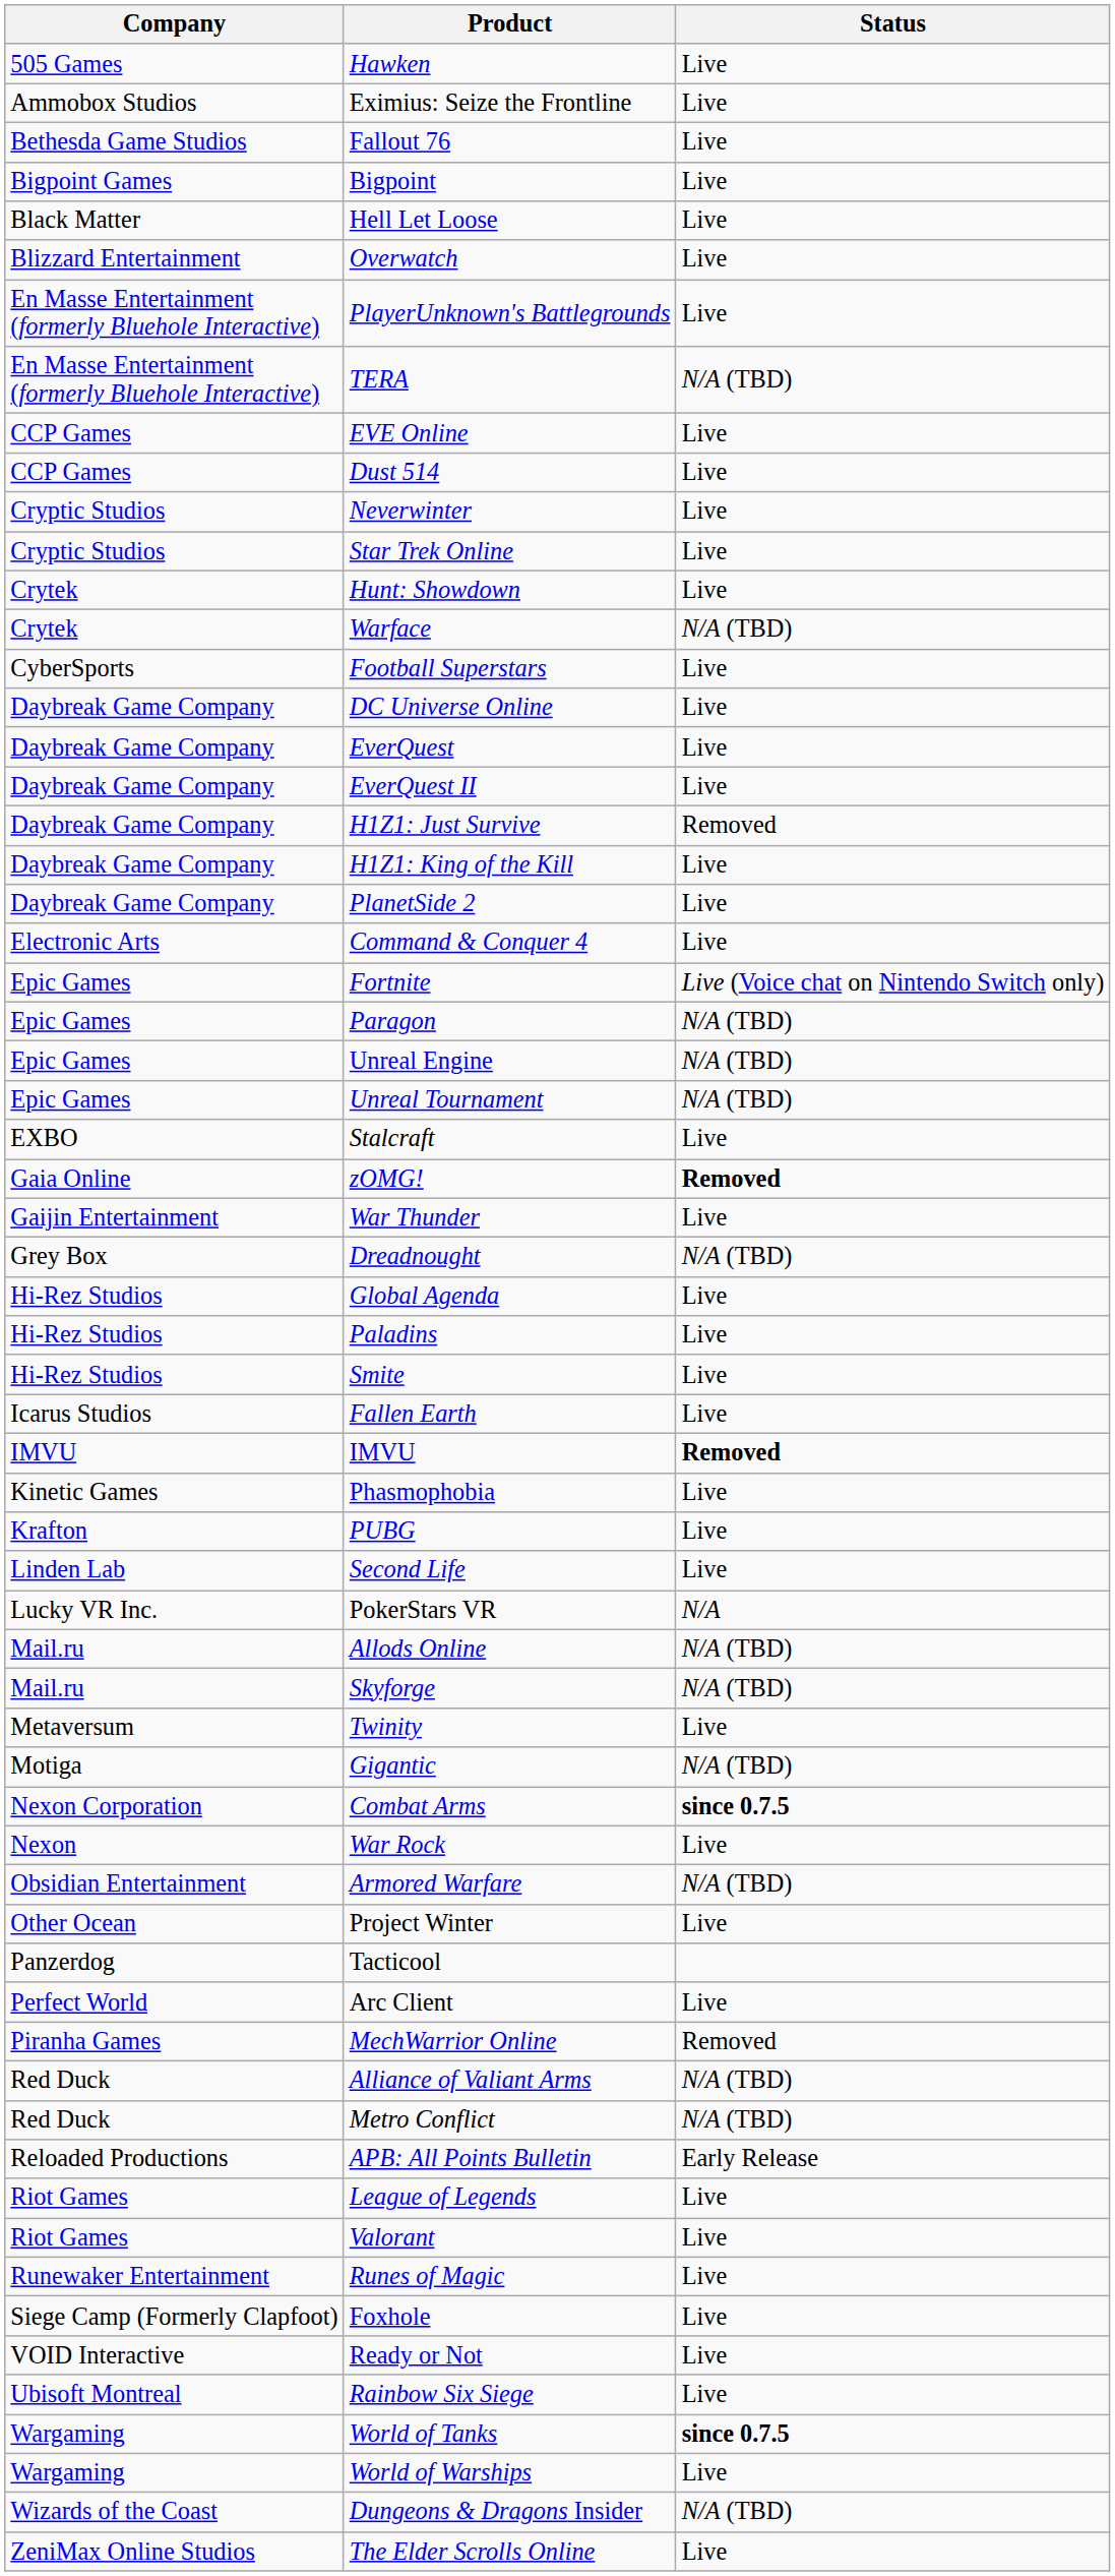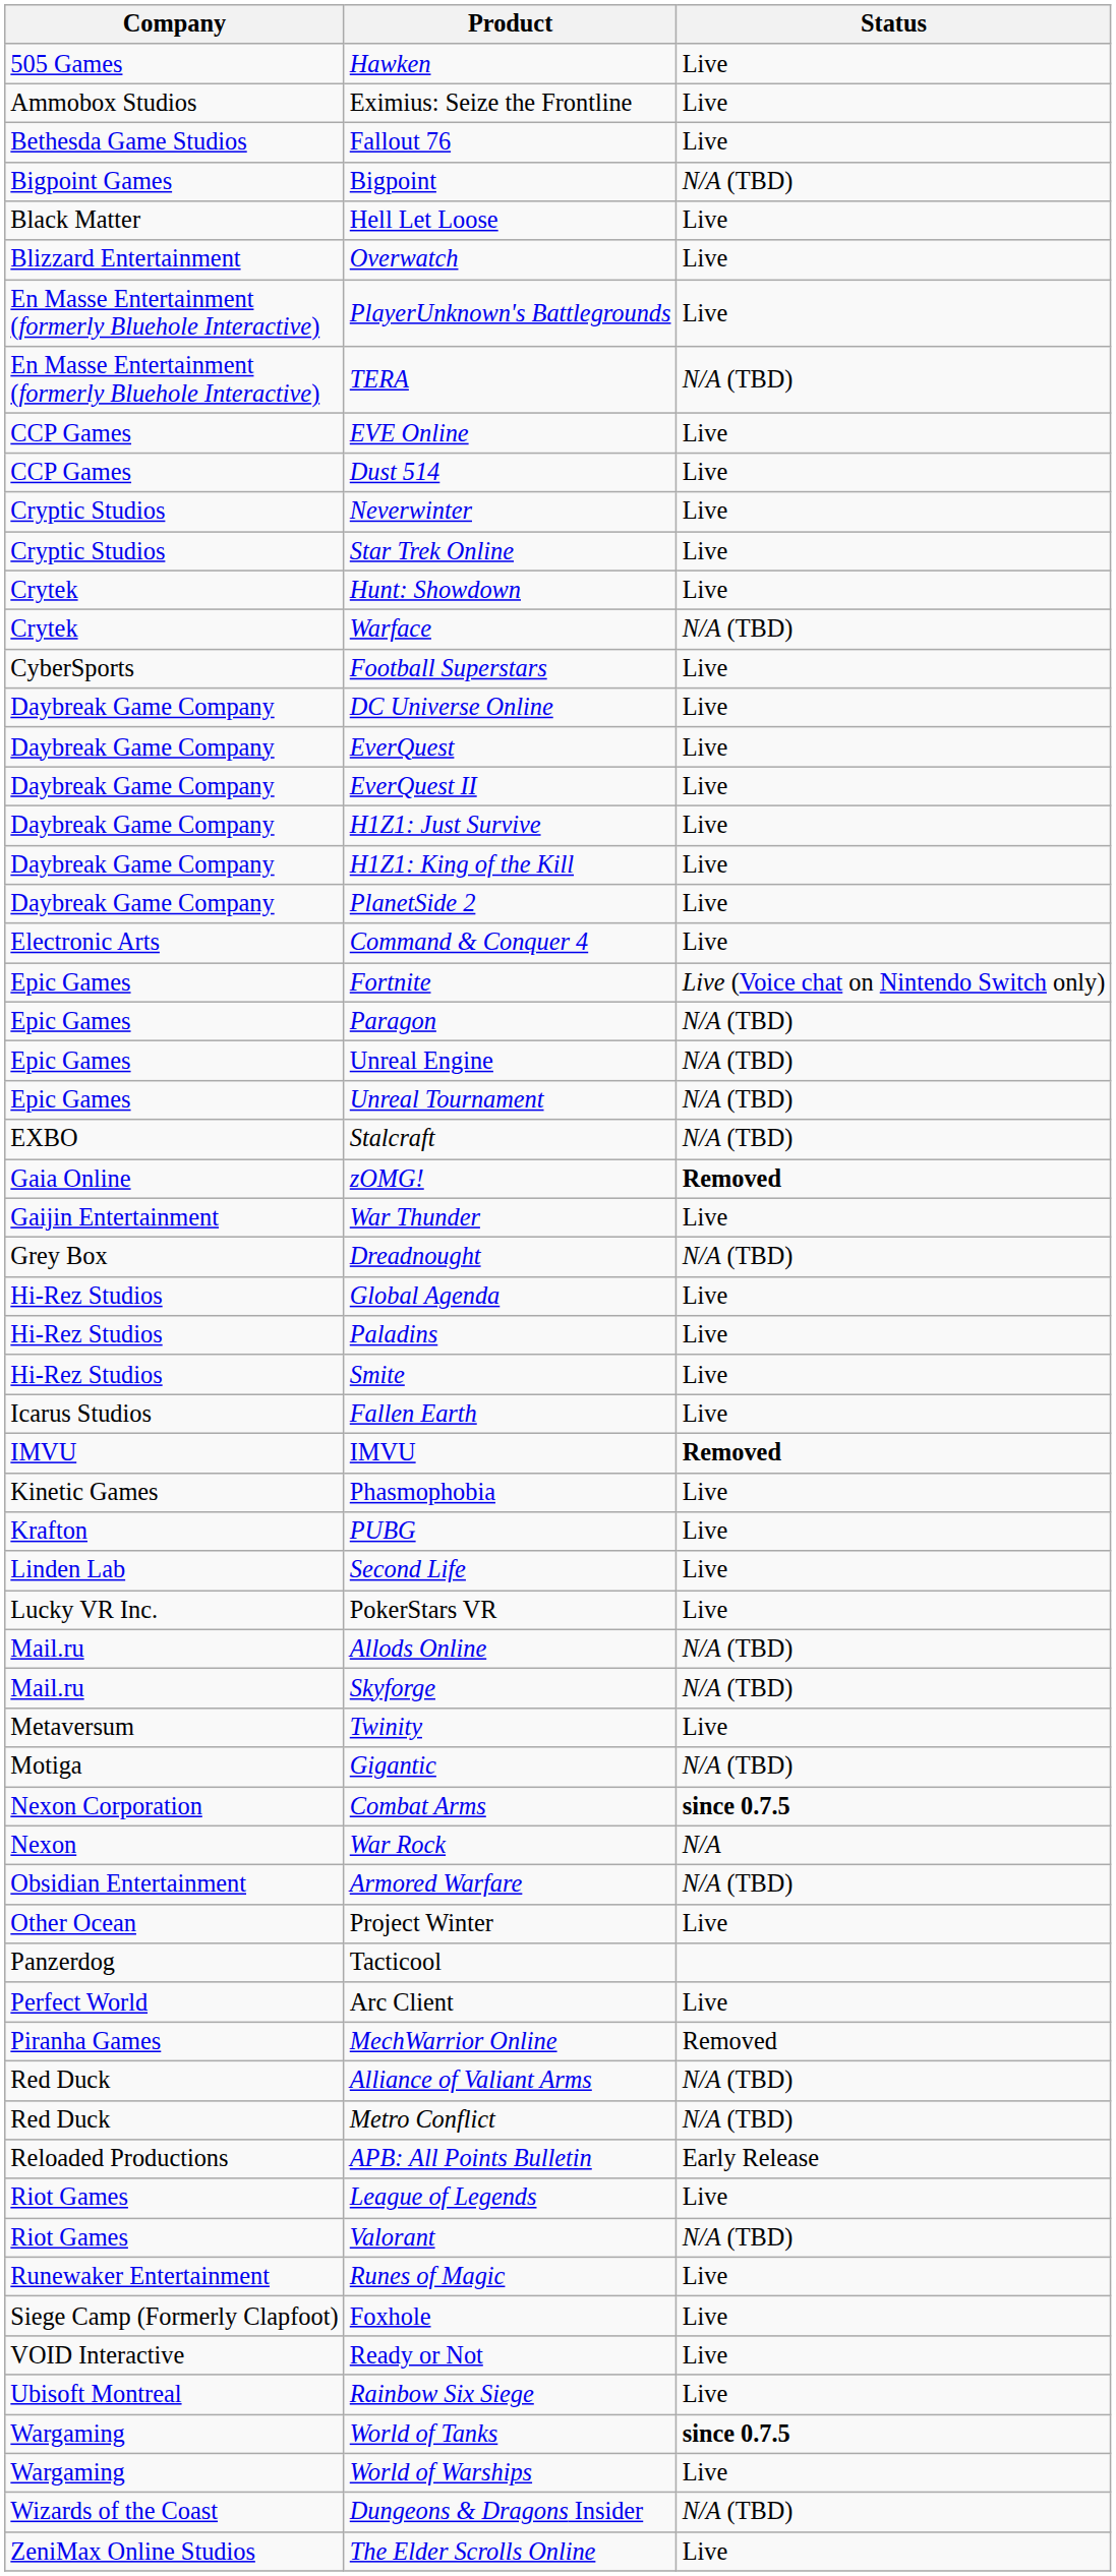 <table class="wikitable">
 <tr>
 <th>Company</th>
 <th>Product</th>
 <th>Status</th>
 </tr>
 <tr>
 <td><a href='#'>505 Games</a></td>
 <td><em><a href='#'>Hawken</a></em></td>
 <td>Live</td>
 </tr>
 <tr>
 <td>Ammobox Studios</td>
 <td>Eximius: Seize the Frontline</td>
 <td>Live</td>
 </tr>
 <tr>
 <td><a href='#'>Bethesda Game Studios</a></td>
 <td><a href='#'>Fallout 76</a></td>
 <td>Live</td>
 </tr>
 <tr>
 <td><a href='#'>Bigpoint Games</a></td>
 <td><a href='#'>Bigpoint</a></td>
-<td>Live</td>
+<td><em>N/A</em> (TBD)</td>
 </tr>
 <tr>
 <td>Black Matter</td>
 <td><a href='#'>Hell Let Loose</a></td>
 <td>Live</td>
 </tr>
 <tr>
 <td><a href='#'>Blizzard Entertainment</a></td>
 <td><em><a href='#'>Overwatch</a></em></td>
 <td>Live</td>
 </tr>
 <tr>
 <td><a href='#'>En Masse Entertainment</a><br><a href='#'>(<em>formerly Bluehole Interactive</em>)</a></td>
 <td><em><a href='#'>PlayerUnknown's Battlegrounds</a></em></td>
 <td>Live</td>
 </tr>
 <tr>
 <td><a href='#'>En Masse Entertainment</a><br><a href='#'>(<em>formerly Bluehole Interactive</em>)</a></td>
 <td><em><a href='#'>TERA</a></em></td>
 <td><em>N/A</em> (TBD)</td>
 </tr>
 <tr>
 <td><a href='#'>CCP Games</a></td>
 <td><em><a href='#'>EVE Online</a></em></td>
 <td>Live</td>
 </tr>
 <tr>
 <td><a href='#'>CCP Games</a></td>
 <td><em><a href='#'>Dust 514</a></em></td>
 <td>Live</td>
 </tr>
 <tr>
 <td><a href='#'>Cryptic Studios</a></td>
 <td><em><a href='#'>Neverwinter</a></em></td>
 <td>Live</td>
 </tr>
 <tr>
 <td><a href='#'>Cryptic Studios</a></td>
 <td><em><a href='#'>Star Trek Online</a></em></td>
 <td>Live</td>
 </tr>
 <tr>
 <td><a href='#'>Crytek</a></td>
 <td><em><a href='#'>Hunt: Showdown</a></em></td>
 <td>Live</td>
 </tr>
 <tr>
 <td><a href='#'>Crytek</a></td>
 <td><em><a href='#'>Warface</a></em></td>
 <td><em>N/A</em> (TBD)</td>
 </tr>
 <tr>
 <td>CyberSports</td>
 <td><em><a href='#'>Football Superstars</a></em></td>
 <td>Live</td>
 </tr>
 <tr>
 <td><a href='#'>Daybreak Game Company</a></td>
 <td><em><a href='#'>DC Universe Online</a></em></td>
 <td>Live</td>
 </tr>
 <tr>
 <td><a href='#'>Daybreak Game Company</a></td>
 <td><em><a href='#'>EverQuest</a></em></td>
 <td>Live</td>
 </tr>
 <tr>
 <td><a href='#'>Daybreak Game Company</a></td>
 <td><em><a href='#'>EverQuest II</a></em></td>
 <td>Live</td>
 </tr>
 <tr>
 <td><a href='#'>Daybreak Game Company</a></td>
 <td><em><a href='#'>H1Z1: Just Survive</a></em></td>
-<td>Removed</td>
+<td>Live</td>
 </tr>
 <tr>
 <td><a href='#'>Daybreak Game Company</a></td>
 <td><em><a href='#'>H1Z1: King of the Kill</a></em></td>
 <td>Live</td>
 </tr>
 <tr>
 <td><a href='#'>Daybreak Game Company</a></td>
 <td><em><a href='#'>PlanetSide 2</a></em></td>
 <td>Live</td>
 </tr>
 <tr>
 <td><a href='#'>Electronic Arts</a></td>
 <td><em><a href='#'>Command & Conquer 4</a></em></td>
 <td>Live</td>
 </tr>
 <tr>
 <td><a href='#'>Epic Games</a></td>
 <td><em><a href='#'>Fortnite</a></em></td>
 <td><em>Live</em> (<a href='#'>Voice chat</a> on <a href='#'>Nintendo Switch</a> only)</td>
 </tr>
 <tr>
 <td><a href='#'>Epic Games</a></td>
 <td><em><a href='#'>Paragon</a></em></td>
 <td><em>N/A</em> (TBD)</td>
 </tr>
 <tr>
 <td><a href='#'>Epic Games</a></td>
 <td><a href='#'>Unreal Engine</a></td>
 <td><em>N/A</em> (TBD)</td>
 </tr>
 <tr>
 <td><a href='#'>Epic Games</a></td>
 <td><em><a href='#'>Unreal Tournament</a></em></td>
 <td><em>N/A</em> (TBD)</td>
 </tr>
 <tr>
 <td>EXBO</td>
 <td><em>Stalcraft</em></td>
-<td>Live</td>
+<td><em>N/A</em> (TBD)</td>
 </tr>
 <tr>
 <td><a href='#'>Gaia Online</a></td>
 <td><em><a href='#'>zOMG!</a></em></td>
 <td><strong>Removed</strong></td>
 </tr>
 <tr>
 <td><a href='#'>Gaijin Entertainment</a></td>
 <td><em><a href='#'>War Thunder</a></em></td>
 <td>Live</td>
 </tr>
 <tr>
 <td>Grey Box</td>
 <td><em><a href='#'>Dreadnought</a></em></td>
 <td><em>N/A</em> (TBD)</td>
 </tr>
 <tr>
 <td><a href='#'>Hi-Rez Studios</a></td>
 <td><em><a href='#'>Global Agenda</a></em></td>
 <td>Live</td>
 </tr>
 <tr>
 <td><a href='#'>Hi-Rez Studios</a></td>
 <td><em><a href='#'>Paladins</a></em></td>
 <td>Live</td>
 </tr>
 <tr>
 <td><a href='#'>Hi-Rez Studios</a></td>
 <td><em><a href='#'>Smite</a></em></td>
 <td>Live</td>
 </tr>
 <tr>
 <td>Icarus Studios</td>
 <td><em><a href='#'>Fallen Earth</a></em></td>
 <td>Live</td>
 </tr>
 <tr>
 <td><a href='#'>IMVU</a></td>
 <td><a href='#'>IMVU</a></td>
 <td><strong>Removed</strong></td>
 </tr>
 <tr>
 <td>Kinetic Games</td>
 <td><a href='#'>Phasmophobia</a></td>
 <td>Live</td>
 </tr>
 <tr>
 <td><a href='#'>Krafton</a></td>
 <td><em><a href='#'>PUBG</a></em></td>
 <td>Live</td>
 </tr>
 <tr>
 <td><a href='#'>Linden Lab</a></td>
 <td><em><a href='#'>Second Life</a></em></td>
 <td>Live</td>
 </tr>
 <tr>
 <td>Lucky VR Inc.</td>
 <td>PokerStars VR</td>
-<td><em>N/A</em></td>
+<td>Live</td>
 </tr>
 <tr>
 <td><a href='#'>Mail.ru</a></td>
 <td><em><a href='#'>Allods Online</a></em></td>
 <td><em>N/A</em> (TBD)</td>
 </tr>
 <tr>
 <td><a href='#'>Mail.ru</a></td>
 <td><em><a href='#'>Skyforge</a></em></td>
 <td><em>N/A</em> (TBD)</td>
 </tr>
 <tr>
 <td>Metaversum</td>
 <td><em><a href='#'>Twinity</a></em></td>
 <td>Live</td>
 </tr>
 <tr>
 <td>Motiga</td>
 <td><em><a href='#'>Gigantic</a></em></td>
 <td><em>N/A</em> (TBD)</td>
 </tr>
 <tr>
 <td><a href='#'>Nexon Corporation</a></td>
 <td><em><a href='#'>Combat Arms</a></em></td>
 <td><strong>since 0.7.5</strong></td>
 </tr>
 <tr>
 <td><a href='#'>Nexon</a></td>
 <td><em><a href='#'>War Rock</a></em></td>
-<td>Live</td>
+<td><em>N/A</em></td>
 </tr>
 <tr>
 <td><a href='#'>Obsidian Entertainment</a></td>
 <td><em><a href='#'>Armored Warfare</a></em></td>
 <td><em>N/A</em> (TBD)</td>
 </tr>
 <tr>
 <td><a href='#'>Other Ocean</a></td>
 <td>Project Winter</td>
 <td>Live</td>
 </tr>
 <tr>
 <td>Panzerdog</td>
 <td>Tacticool</td>
 <td></td>
 </tr>
 <tr>
 <td><a href='#'>Perfect World</a></td>
 <td>Arc Client</td>
 <td>Live</td>
 </tr>
 <tr>
 <td><a href='#'>Piranha Games</a></td>
 <td><em><a href='#'>MechWarrior Online</a></em></td>
 <td>Removed</td>
 </tr>
 <tr>
 <td>Red Duck</td>
 <td><em><a href='#'>Alliance of Valiant Arms</a></em></td>
 <td><em>N/A</em> (TBD)</td>
 </tr>
 <tr>
 <td>Red Duck</td>
 <td><em>Metro Conflict</em></td>
 <td><em>N/A</em> (TBD)</td>
 </tr>
 <tr>
 <td>Reloaded Productions</td>
 <td><em><a href='#'>APB: All Points Bulletin</a></em></td>
 <td>Early Release</td>
 </tr>
 <tr>
 <td><a href='#'>Riot Games</a></td>
 <td><em><a href='#'>League of Legends</a></em></td>
 <td>Live</td>
 </tr>
 <tr>
 <td><a href='#'>Riot Games</a></td>
 <td><em><a href='#'>Valorant</a></em></td>
-<td>Live</td>
+<td><em>N/A</em> (TBD)</td>
 </tr>
 <tr>
 <td><a href='#'>Runewaker Entertainment</a></td>
 <td><em><a href='#'>Runes of Magic</a></em></td>
 <td>Live</td>
 </tr>
 <tr>
 <td>Siege Camp (Formerly Clapfoot)</td>
 <td><a href='#'>Foxhole</a></td>
 <td>Live</td>
 </tr>
 <tr>
 <td>VOID Interactive</td>
 <td><a href='#'>Ready or Not</a></td>
 <td>Live</td>
 </tr>
 <tr>
 <td><a href='#'>Ubisoft Montreal</a></td>
 <td><em><a href='#'>Rainbow Six Siege</a></em></td>
 <td>Live</td>
 </tr>
 <tr>
 <td><a href='#'>Wargaming</a></td>
 <td><em><a href='#'>World of Tanks</a></em></td>
 <td><strong>since 0.7.5</strong></td>
 </tr>
 <tr>
 <td><a href='#'>Wargaming</a></td>
 <td><em><a href='#'>World of Warships</a></em></td>
 <td>Live</td>
 </tr>
 <tr>
 <td><a href='#'>Wizards of the Coast</a></td>
 <td><a href='#'><em>Dungeons & Dragons</em> Insider</a></td>
 <td><em>N/A</em> (TBD)</td>
 </tr>
 <tr>
 <td><a href='#'>ZeniMax Online Studios</a></td>
 <td><em><a href='#'>The Elder Scrolls Online</a></em></td>
 <td>Live</td>
 </tr>
 </table>
